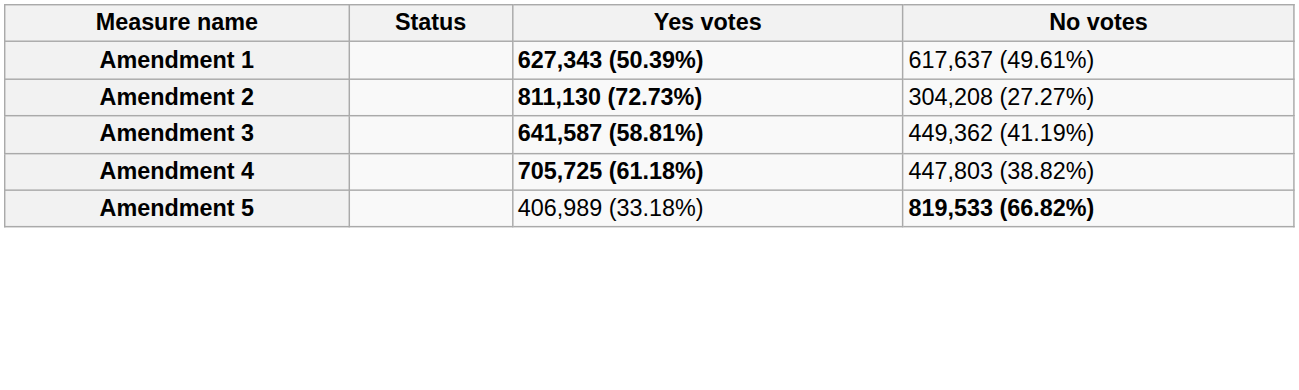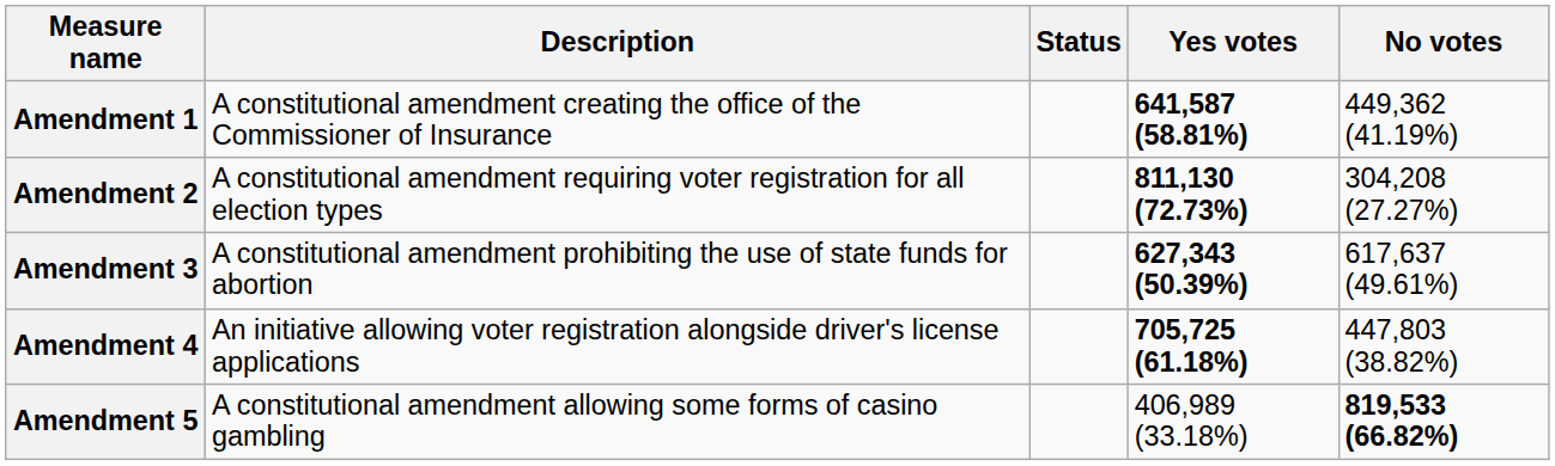 <table class="wikitable sortable plainrowheaders" style="width:100%">
 <tr>
 <th scope="col">Measure name</th>
+<th class="unsortable" scope="col">Description</th>
 <th scope="col">Status</th>
 <th scope="col">Yes votes</th>
 <th scope="col">No votes</th>
 </tr>
 <tr>
 <th scope="row">Amendment 1</th>
+<td>A constitutional amendment creating the office of the Commissioner of Insurance</td>
 <td></td>
-<td><strong>627,343 (50.39%)</strong></td>
-<td>617,637 (49.61%)</td>
+<td><strong>641,587 (58.81%)</strong></td>
+<td>449,362 (41.19%)</td>
 </tr>
 <tr>
 <th scope="row">Amendment 2</th>
+<td>A constitutional amendment requiring voter registration for all election types</td>
 <td></td>
 <td><strong>811,130 (72.73%)</strong></td>
 <td>304,208 (27.27%)</td>
 </tr>
 <tr>
 <th scope="row">Amendment 3</th>
+<td>A constitutional amendment prohibiting the use of state funds for abortion</td>
 <td></td>
-<td><strong>641,587 (58.81%)</strong></td>
-<td>449,362 (41.19%)</td>
+<td><strong>627,343 (50.39%)</strong></td>
+<td>617,637 (49.61%)</td>
 </tr>
 <tr>
 <th scope="row">Amendment 4</th>
+<td>An initiative allowing voter registration alongside driver's license applications</td>
 <td></td>
 <td><strong>705,725 (61.18%)</strong></td>
 <td>447,803 (38.82%)</td>
 </tr>
 <tr>
 <th scope="row">Amendment 5</th>
+<td>A constitutional amendment allowing some forms of casino gambling</td>
 <td></td>
 <td>406,989 (33.18%)</td>
 <td><strong>819,533 (66.82%)</strong></td>
 </tr>
 </table>
